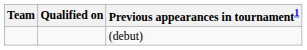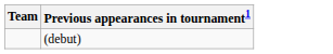 <table class="wikitable sortable" style="text-align: left;">
 <tr>
 <th>Team</th>
-<th>Qualified on</th>
 <th>Previous appearances in tournament<sup><strong><a href='#'>1</a></strong></sup></th>
 </tr>
 <tr>
 <td></td>
-<td></td>
 <td> (debut)</td>
 </tr>
 </table>
